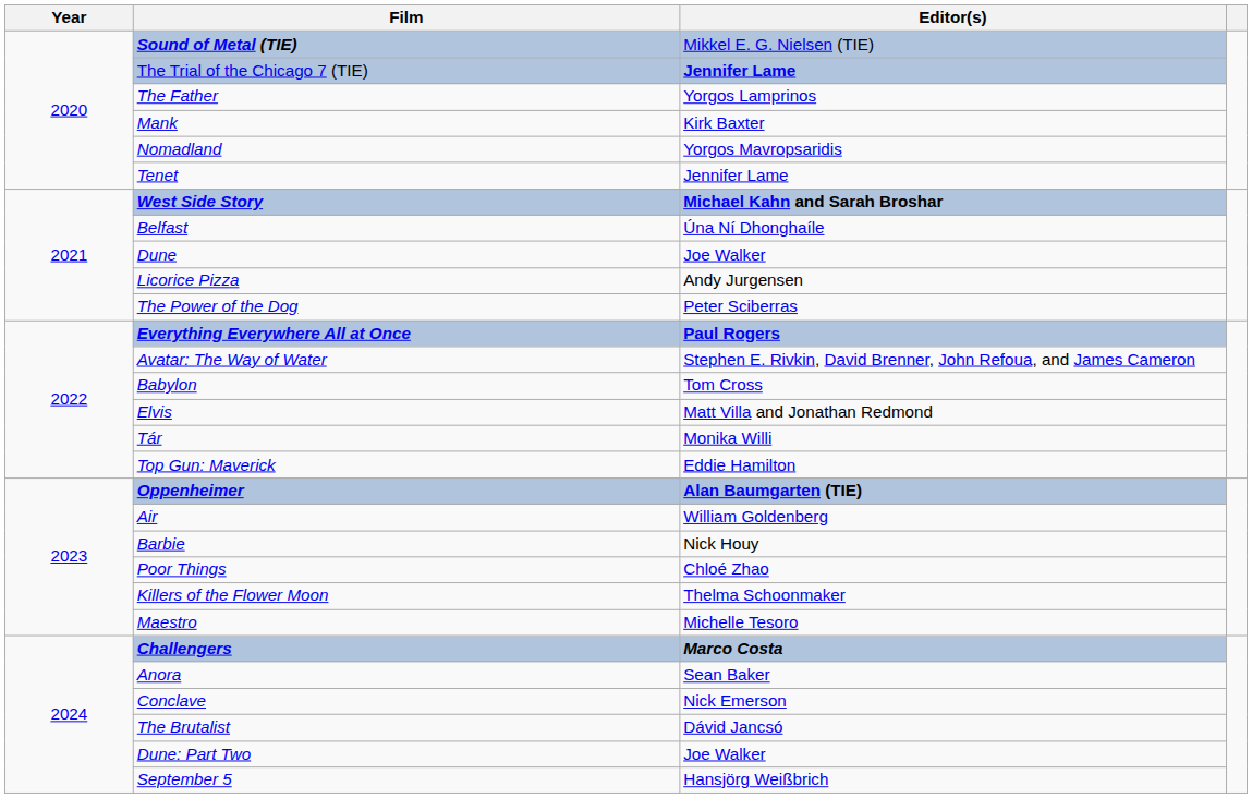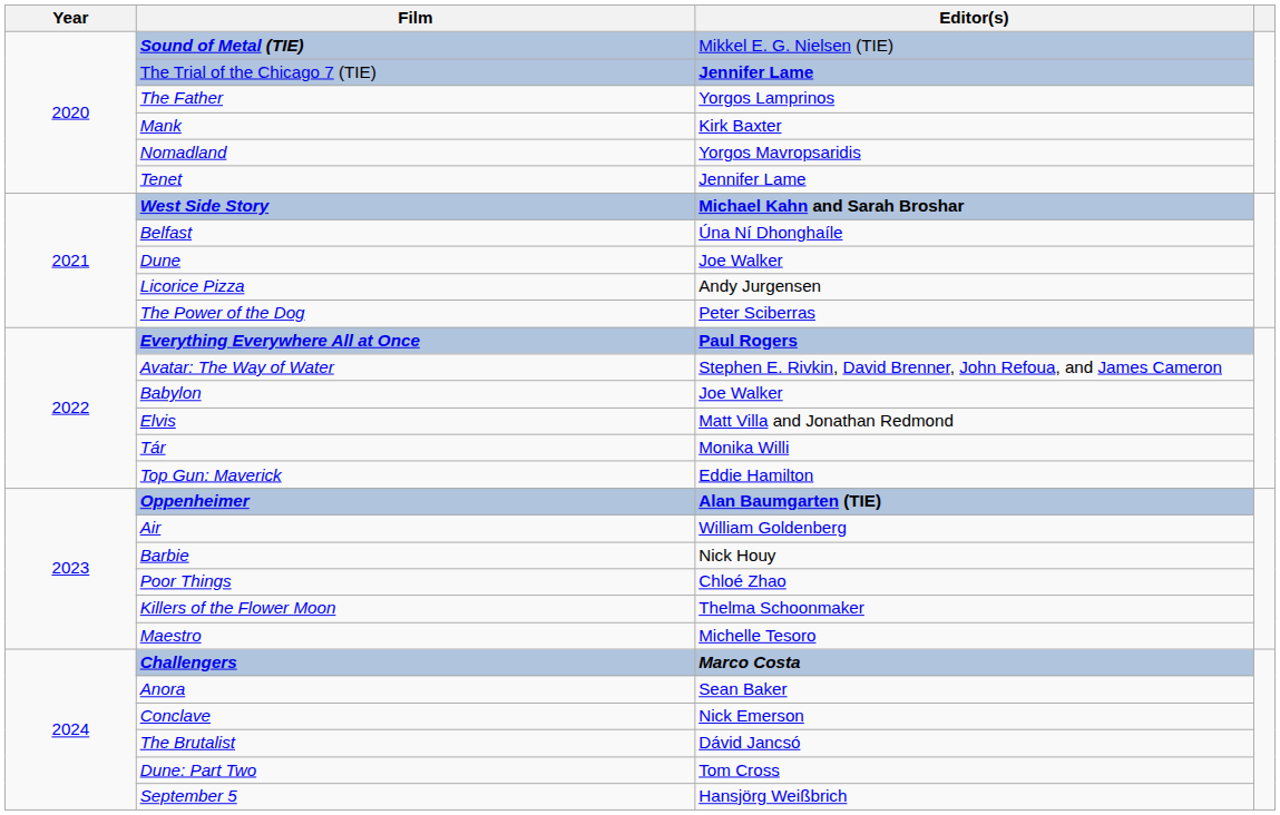 <table class="wikitable" width="95%" cellpadding="5">
 <tr>
 <th width="100"><strong>Year</strong></th>
 <th width="450"><strong>Film</strong></th>
 <th width="450"><strong>Editor(s)</strong></th>
 <th width="10"></th>
 </tr>
 <tr>
 <td rowspan="6" style="text-align:center;"><a href='#'>2020</a></td>
 <td style="background:#B0C4DE;"><strong><em><a href='#'>Sound of Metal</a><em> (TIE)<strong></td>
 <td style="background:#B0C4DE;"></strong><a href='#'>Mikkel E. G. Nielsen</a> (TIE)<strong></td>
 <td style="text-align:center;" rowspan="6"></td>
 </tr>
 <tr>
 <td style="background:#B0C4DE;"></em></strong><a href='#'>The Trial of the Chicago 7</a></em> (TIE)</strong></td>
 <td style="background:#B0C4DE;"><strong><a href='#'>Jennifer Lame</a></strong></td>
 </tr>
 <tr>
 <td><em><a href='#'>The Father</a></em></td>
 <td><a href='#'>Yorgos Lamprinos</a></td>
 </tr>
 <tr>
 <td><em><a href='#'>Mank</a></em></td>
 <td><a href='#'>Kirk Baxter</a></td>
 </tr>
 <tr>
 <td><em><a href='#'>Nomadland</a></em></td>
 <td><a href='#'>Yorgos Mavropsaridis</a></td>
 </tr>
 <tr>
 <td><em><a href='#'>Tenet</a></em></td>
 <td><a href='#'>Jennifer Lame</a></td>
 </tr>
 <tr>
 <td rowspan="5" style="text-align:center;"><a href='#'>2021</a></td>
 <td style="background:#B0C4DE;"><strong><em><a href='#'>West Side Story</a></em></strong></td>
 <td style="background:#B0C4DE;"><strong><a href='#'>Michael Kahn</a> and Sarah Broshar</strong></td>
 <td style="text-align:center;" rowspan="5"></td>
 </tr>
 <tr>
 <td><em><a href='#'>Belfast</a></em></td>
 <td><a href='#'>Úna Ní Dhonghaíle</a></td>
 </tr>
 <tr>
 <td><em><a href='#'>Dune</a></em></td>
 <td><a href='#'>Joe Walker</a></td>
 </tr>
 <tr>
 <td><em><a href='#'>Licorice Pizza</a></em></td>
 <td>Andy Jurgensen</td>
 </tr>
 <tr>
 <td><em><a href='#'>The Power of the Dog</a></em></td>
 <td><a href='#'>Peter Sciberras</a></td>
 </tr>
 <tr>
 <td rowspan="6" style="text-align:center;"><a href='#'>2022</a></td>
 <td style="background:#B0C4DE;"><strong><em><a href='#'>Everything Everywhere All at Once</a></em></strong></td>
 <td style="background:#B0C4DE;"><strong><a href='#'>Paul Rogers</a></strong></td>
 <td style="text-align:center;" rowspan="6"></td>
 </tr>
 <tr>
 <td><em><a href='#'>Avatar: The Way of Water</a></em></td>
 <td><a href='#'>Stephen E. Rivkin</a>, <a href='#'>David Brenner</a>, <a href='#'>John Refoua</a>, and <a href='#'>James Cameron</a></td>
 </tr>
 <tr>
 <td><em><a href='#'>Babylon</a></em></td>
-<td><a href='#'>Tom Cross</a></td>
+<td><a href='#'>Joe Walker</a></td>
 </tr>
 <tr>
 <td><em><a href='#'>Elvis</a></em></td>
 <td><a href='#'>Matt Villa</a> and Jonathan Redmond</td>
 </tr>
 <tr>
 <td><em><a href='#'>Tár</a></em></td>
 <td><a href='#'>Monika Willi</a></td>
 </tr>
 <tr>
 <td><em><a href='#'>Top Gun: Maverick</a></em></td>
 <td><a href='#'>Eddie Hamilton</a></td>
 </tr>
 <tr>
 <td rowspan="6" style="text-align:center;"><a href='#'>2023</a></td>
 <td style="background:#B0C4DE;"><a href='#'><strong><em>Oppenheimer</em></strong></a></td>
 <td style="background:#B0C4DE;"><strong><a href='#'>Alan Baumgarten</a> (TIE)</strong></td>
 <td rowspan="6" style="text-align:center;"></td>
 </tr>
 <tr>
 <td><a href='#'><em>Air</em></a></td>
 <td><a href='#'>William Goldenberg</a></td>
 </tr>
 <tr>
 <td><a href='#'><em>Barbie</em></a></td>
 <td>Nick Houy</td>
 </tr>
 <tr>
 <td><a href='#'><em>Poor Things</em></a></td>
 <td><a href='#'>Chloé Zhao</a></td>
 </tr>
 <tr>
 <td><a href='#'><em>Killers of the Flower Moon</em></a></td>
 <td><a href='#'>Thelma Schoonmaker</a></td>
 </tr>
 <tr>
 <td><a href='#'><em>Maestro</em></a></td>
 <td><a href='#'>Michelle Tesoro</a></td>
 </tr>
 <tr>
 <td rowspan="6" style="text-align:center;"><a href='#'>2024</a></td>
 <td style="background:#B0C4DE;"><strong><em><a href='#'>Challengers</a></em></strong></td>
 <td style="background:#B0C4DE;"><strong><em>Marco Costa</em></strong></td>
 <td rowspan="6" style="text-align:center;"></td>
 </tr>
 <tr>
 <td><em><a href='#'>Anora</a></em></td>
 <td><a href='#'>Sean Baker</a></td>
 </tr>
 <tr>
 <td><em><a href='#'>Conclave</a></em></td>
 <td><a href='#'>Nick Emerson</a></td>
 </tr>
 <tr>
 <td><em><a href='#'>The Brutalist</a></em></td>
 <td><a href='#'>Dávid Jancsó</a></td>
 </tr>
 <tr>
 <td><em><a href='#'>Dune: Part Two</a></em></td>
-<td><a href='#'>Joe Walker</a></td>
+<td><a href='#'>Tom Cross</a></td>
 </tr>
 <tr>
 <td><em><a href='#'>September 5</a></em></td>
 <td><a href='#'>Hansjörg Weißbrich</a></td>
 </tr>
 </table>
